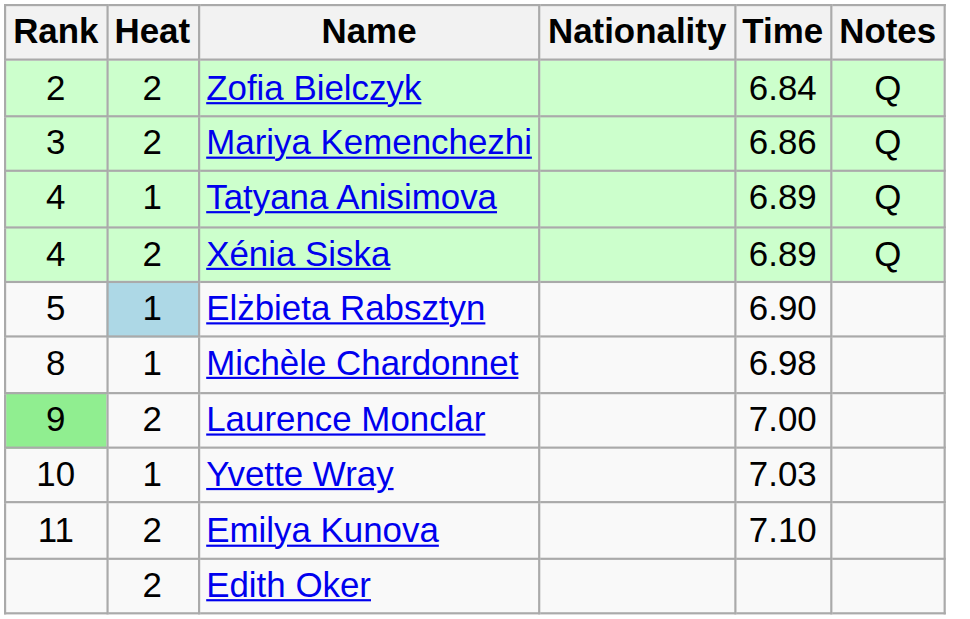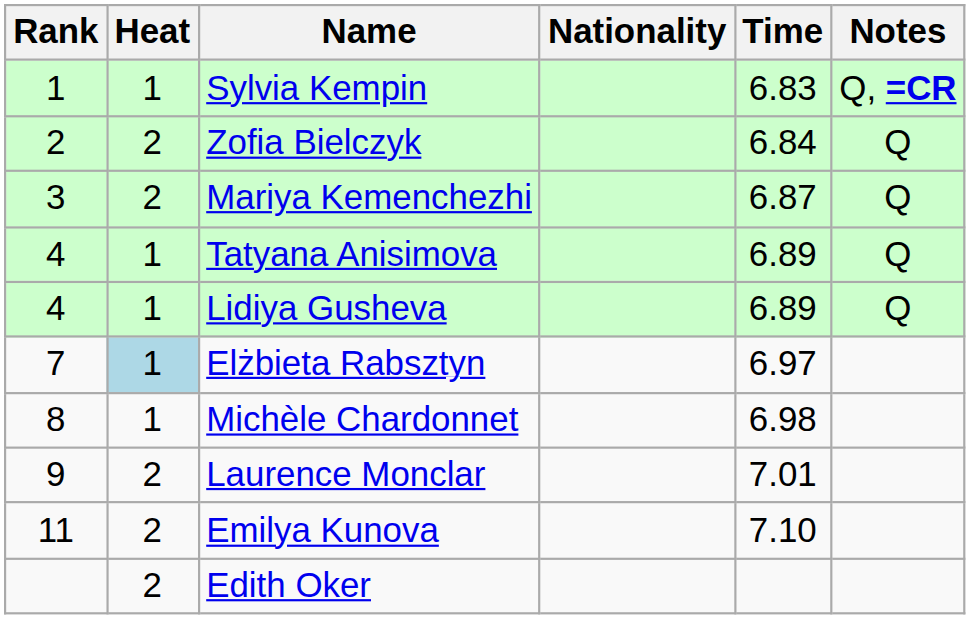 <table class="wikitable sortable" style="text-align:center">
 <tr>
 <th>Rank</th>
 <th>Heat</th>
 <th>Name</th>
 <th>Nationality</th>
 <th>Time</th>
 <th>Notes</th>
+</tr>
+<tr bgcolor=ccffcc>
+<td>1</td>
+<td>1</td>
+<td align="left"><a href='#'>Sylvia Kempin</a></td>
+<td align=left></td>
+<td>6.83</td>
+<td>Q, <strong><a href='#'>=CR</a></strong></td>
 </tr>
 <tr bgcolor=ccffcc>
 <td>2</td>
 <td>2</td>
 <td align="left"><a href='#'>Zofia Bielczyk</a></td>
 <td align=left></td>
 <td>6.84</td>
 <td>Q</td>
 </tr>
 <tr bgcolor=ccffcc>
 <td>3</td>
 <td>2</td>
 <td align="left"><a href='#'>Mariya Kemenchezhi</a></td>
 <td align=left></td>
-<td>6.86</td>
+<td>6.87</td>
 <td>Q</td>
 </tr>
 <tr bgcolor=ccffcc>
 <td>4</td>
 <td>1</td>
 <td align="left"><a href='#'>Tatyana Anisimova</a></td>
 <td align=left></td>
 <td>6.89</td>
 <td>Q</td>
 </tr>
 <tr bgcolor=ccffcc>
 <td>4</td>
-<td>2</td>
-<td align="left"><a href='#'>Xénia Siska</a></td>
+<td>1</td>
+<td align="left"><a href='#'>Lidiya Gusheva</a></td>
 <td align=left></td>
 <td>6.89</td>
 <td>Q</td>
 </tr>
 <tr>
-<td>5</td>
+<td>7</td>
 <td style="background: lightblue;">1</td>
 <td align="left"><a href='#'>Elżbieta Rabsztyn</a></td>
 <td align=left></td>
-<td>6.90</td>
+<td>6.97</td>
 <td></td>
 </tr>
 <tr>
 <td>8</td>
 <td>1</td>
 <td align="left"><a href='#'>Michèle Chardonnet</a></td>
 <td align=left></td>
 <td>6.98</td>
 <td></td>
 </tr>
 <tr>
-<td style="background: lightgreen;">9</td>
+<td>9</td>
 <td>2</td>
 <td align="left"><a href='#'>Laurence Monclar</a></td>
 <td align=left></td>
-<td>7.00</td>
-<td></td>
-</tr>
-<tr>
-<td>10</td>
-<td>1</td>
-<td align="left"><a href='#'>Yvette Wray</a></td>
-<td align=left></td>
-<td>7.03</td>
+<td>7.01</td>
 <td></td>
 </tr>
 <tr>
 <td>11</td>
 <td>2</td>
 <td align="left"><a href='#'>Emilya Kunova</a></td>
 <td align=left></td>
 <td>7.10</td>
 <td></td>
 </tr>
 <tr>
 <td></td>
 <td>2</td>
 <td align="left"><a href='#'>Edith Oker</a></td>
 <td align=left></td>
 <td></td>
 <td></td>
 </tr>
 </table>
